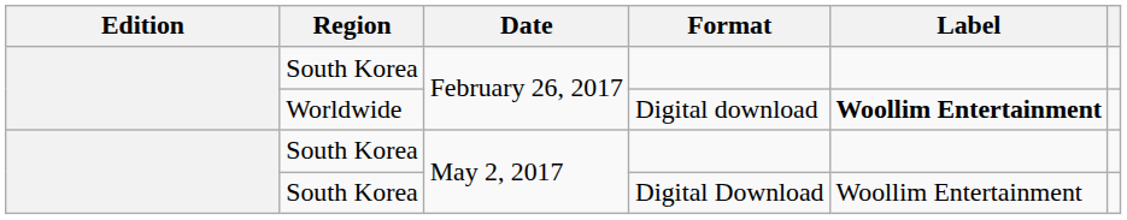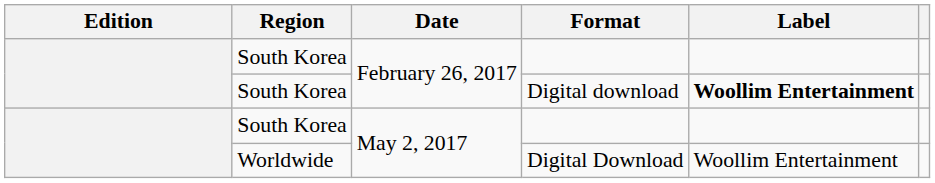 <table class = "wikitable plainrowheaders">
 <tr>
 <th style="width:10em;">Edition</th>
 <th>Region</th>
 <th>Date</th>
 <th>Format</th>
 <th>Label</th>
 <th></th>
 </tr>
 <tr>
 <th scope=row rowspan=2></th>
 <td>South Korea</td>
 <td rowspan="2">February 26, 2017</td>
 <td></td>
 <td></td>
 <td align=center></td>
 </tr>
 <tr>
-<td>Worldwide</td>
+<td>South Korea</td>
 <td>Digital download</td>
 <td><strong>Woollim Entertainment</strong></td>
 <td align=center></td>
 </tr>
 <tr>
 <th scope=row rowspan=2></th>
 <td>South Korea</td>
 <td rowspan="2">May 2, 2017</td>
 <td></td>
 <td></td>
 <td align=center></td>
 </tr>
 <tr>
-<td>South Korea</td>
+<td>Worldwide</td>
 <td>Digital Download</td>
 <td>Woollim Entertainment</td>
 <td align=center></td>
 </tr>
 </table>
